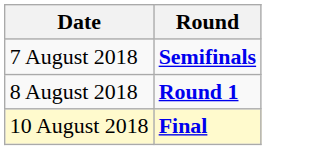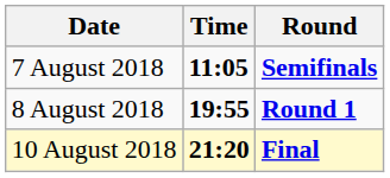 <table class="wikitable">
 <tr>
 <th>Date</th>
+<th>Time</th>
 <th>Round</th>
 </tr>
 <tr>
 <td>7 August 2018</td>
+<td><strong>11:05</strong></td>
 <td><strong><a href='#'>Semifinals</a></strong></td>
 </tr>
 <tr>
 <td>8 August 2018</td>
+<td><strong>19:55</strong></td>
 <td><strong><a href='#'>Round 1</a></strong></td>
 </tr>
 <tr style=background:lemonchiffon>
 <td>10 August 2018</td>
+<td><strong>21:20</strong></td>
 <td><strong><a href='#'>Final</a></strong></td>
 </tr>
 </table>
